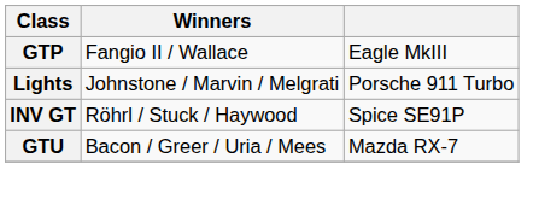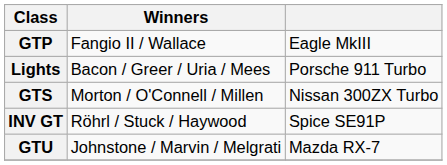 <table class="wikitable" style="font-size: 95%">
 <tr>
 <th>Class</th>
 <th>Winners</th>
 <th></th>
 </tr>
 <tr>
 <th>GTP</th>
 <td>Fangio II / Wallace</td>
 <td>Eagle MkIII</td>
 </tr>
 <tr>
 <th>Lights</th>
-<td>Johnstone / Marvin / Melgrati</td>
+<td>Bacon / Greer / Uria / Mees</td>
 <td>Porsche 911 Turbo</td>
+</tr>
+<tr>
+<th>GTS</th>
+<td>Morton / O'Connell / Millen</td>
+<td>Nissan 300ZX Turbo</td>
 </tr>
 <tr>
 <th>INV GT</th>
 <td>Röhrl / Stuck / Haywood</td>
 <td>Spice SE91P</td>
 </tr>
 <tr>
 <th>GTU</th>
-<td>Bacon / Greer / Uria / Mees</td>
+<td>Johnstone / Marvin / Melgrati</td>
 <td>Mazda RX-7</td>
 </tr>
 <tr>
 </tr>
 </table>
